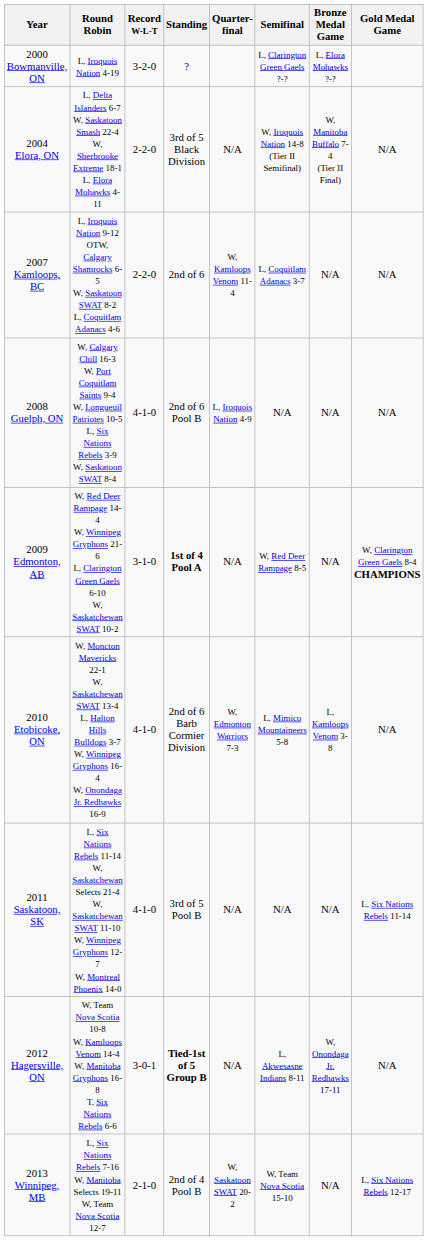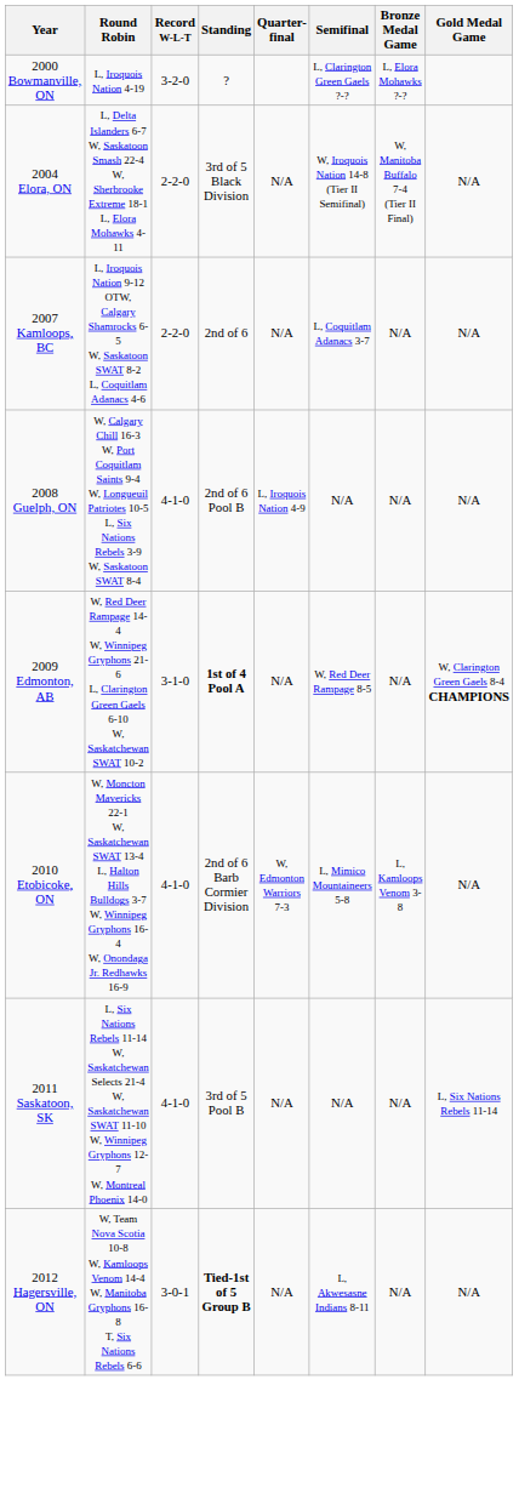 <table class="wikitable" style="text-align:center;">
 <tr>
 <th>Year</th>
 <th>Round Robin</th>
 <th>Record<br><small>W-L-T</small></th>
 <th>Standing</th>
 <th>Quarter-final</th>
 <th>Semifinal</th>
 <th>Bronze Medal Game</th>
 <th>Gold Medal Game</th>
 </tr>
 <tr>
 <td>2000<br><a href='#'>Bowmanville, ON</a></td>
 <td><small>L, <a href='#'>Iroquois Nation</a> 4-19</small></td>
 <td>3-2-0</td>
 <td>?</td>
 <td></td>
 <td><small>L, <a href='#'>Clarington Green Gaels</a> ?-?</small></td>
 <td><small>L, <a href='#'>Elora Mohawks</a> ?-?</small></td>
 <td></td>
 </tr>
 <tr>
 <td>2004<br><a href='#'>Elora, ON</a></td>
 <td><small>L, <a href='#'>Delta Islanders</a> 6-7<br>W, <a href='#'>Saskatoon Smash</a> 22-4<br>W, <a href='#'>Sherbrooke Extreme</a> 18-1<br>L, <a href='#'>Elora Mohawks</a> 4-11</small></td>
 <td>2-2-0</td>
 <td>3rd of 5<br>Black Division</td>
 <td>N/A</td>
 <td><small>W, <a href='#'>Iroquois Nation</a> 14-8<br>(Tier II Semifinal)</small></td>
 <td><small>W, <a href='#'>Manitoba Buffalo</a> 7-4<br>(Tier II Final)</small></td>
 <td>N/A</td>
 </tr>
 <tr>
 <td>2007<br><a href='#'>Kamloops, BC</a></td>
 <td><small>L, <a href='#'>Iroquois Nation</a> 9-12<br>OTW, <a href='#'>Calgary Shamrocks</a> 6-5<br>W, <a href='#'>Saskatoon SWAT</a> 8-2<br>L, <a href='#'>Coquitlam Adanacs</a> 4-6</small></td>
 <td>2-2-0</td>
 <td>2nd of 6</td>
-<td><small>W, <a href='#'>Kamloops Venom</a> 11-4</small></td>
+<td>N/A</td>
 <td><small>L, <a href='#'>Coquitlam Adanacs</a> 3-7</small></td>
 <td>N/A</td>
 <td>N/A</td>
 </tr>
 <tr>
 <td>2008<br><a href='#'>Guelph, ON</a></td>
 <td><small>W, <a href='#'>Calgary Chill</a> 16-3<br>W, <a href='#'>Port Coquitlam Saints</a> 9-4<br>W, <a href='#'>Longueuil Patriotes</a> 10-5<br>L, <a href='#'>Six Nations Rebels</a> 3-9<br>W, <a href='#'>Saskatoon SWAT</a> 8-4</small></td>
 <td>4-1-0</td>
 <td>2nd of 6<br>Pool B</td>
 <td><small>L, <a href='#'>Iroquois Nation</a> 4-9</small></td>
 <td>N/A</td>
 <td>N/A</td>
 <td>N/A</td>
 </tr>
 <tr>
 <td>2009<br><a href='#'>Edmonton, AB</a></td>
 <td><small>W, <a href='#'>Red Deer Rampage</a> 14-4<br>W, <a href='#'>Winnipeg Gryphons</a> 21-6<br>L, <a href='#'>Clarington Green Gaels</a> 6-10<br>W, <a href='#'>Saskatchewan SWAT</a> 10-2</small></td>
 <td>3-1-0</td>
 <td><strong>1st of 4<br>Pool A</strong></td>
 <td>N/A</td>
 <td><small>W, <a href='#'>Red Deer Rampage</a> 8-5</small></td>
 <td>N/A</td>
 <td><small>W, <a href='#'>Clarington Green Gaels</a> 8-4</small><br><strong>CHAMPIONS</strong></td>
 </tr>
 <tr>
 <td>2010<br><a href='#'>Etobicoke, ON</a></td>
 <td><small>W, <a href='#'>Moncton Mavericks</a> 22-1<br>W, <a href='#'>Saskatchewan SWAT</a> 13-4<br>L, <a href='#'>Halton Hills Bulldogs</a> 3-7<br>W, <a href='#'>Winnipeg Gryphons</a> 16-4<br>W, <a href='#'>Onondaga Jr. Redhawks</a> 16-9</small></td>
 <td>4-1-0</td>
 <td>2nd of 6<br>Barb Cormier Division</td>
 <td><small>W, <a href='#'>Edmonton Warriors</a> 7-3</small></td>
 <td><small>L, <a href='#'>Mimico Mountaineers</a> 5-8</small></td>
 <td><small>L, <a href='#'>Kamloops Venom</a> 3-8</small></td>
 <td>N/A</td>
 </tr>
 <tr>
 <td>2011<br><a href='#'>Saskatoon, SK</a></td>
 <td><small>L, <a href='#'>Six Nations Rebels</a> 11-14<br>W, <a href='#'>Saskatchewan</a> Selects 21-4<br>W, <a href='#'>Saskatchewan SWAT</a> 11-10<br>W, <a href='#'>Winnipeg Gryphons</a> 12-7<br>W, <a href='#'>Montreal Phoenix</a> 14-0</small></td>
 <td>4-1-0</td>
 <td>3rd of 5<br>Pool B</td>
 <td>N/A</td>
 <td>N/A</td>
 <td>N/A</td>
 <td><small>L, <a href='#'>Six Nations Rebels</a> 11-14</small></td>
 </tr>
 <tr>
 <td>2012<br><a href='#'>Hagersville, ON</a></td>
 <td><small>W, Team <a href='#'>Nova Scotia</a> 10-8<br>W, <a href='#'>Kamloops Venom</a> 14-4<br>W, <a href='#'>Manitoba Gryphons</a> 16-8<br>T, <a href='#'>Six Nations Rebels</a> 6-6</small></td>
 <td>3-0-1</td>
 <td><strong>Tied-1st of 5<br>Group B</strong></td>
 <td>N/A</td>
 <td><small>L, <a href='#'>Akwesasne Indians</a> 8-11</small></td>
-<td><small>W, <a href='#'>Onondaga Jr. Redhawks</a> 17-11</small></td>
+<td>N/A</td>
 <td>N/A</td>
 </tr>
-<tr>
-<td>2013<br><a href='#'>Winnipeg, MB</a></td>
-<td><small>L, <a href='#'>Six Nations Rebels</a> 7-16<br>W, <a href='#'>Manitoba</a> Selects 19-11<br>W, Team <a href='#'>Nova Scotia</a> 12-7</small></td>
-<td>2-1-0</td>
-<td>2nd of 4<br>Pool B</td>
-<td><small>W, <a href='#'>Saskatoon SWAT</a> 20-2</small></td>
-<td><small>W, Team <a href='#'>Nova Scotia</a> 15-10</small></td>
-<td>N/A</td>
-<td><small>L, <a href='#'>Six Nations Rebels</a> 12-17</small></td>
-</tr>
 </table>
